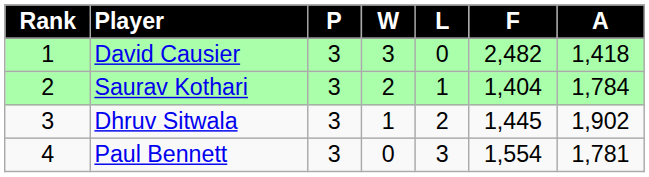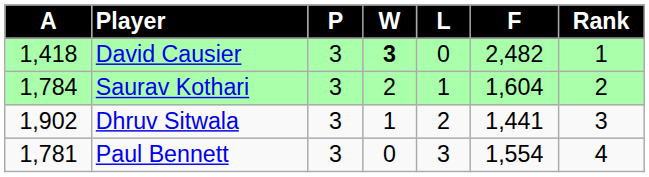 <table border="2" cellpadding="2" cellspacing="0" style="margin: 0; background: #f9f9f9; border: 1px #aaa solid; border-collapse: collapse; font-size: 100%;" width=50%>
 <tr>
-<th bgcolor="000000" style="color:white; text-align:center" width=5%>Rank</th>
+<th bgcolor="000000" style="color:white; text-align:center" width=5%>A</th>
 <th bgcolor="000000" style="color:white; text-align:left" width=20%>Player</th>
 <th bgcolor="000000" style="color:white; text-align:center" width=5%>P</th>
 <th bgcolor="000000" style="color:white; text-align:center" width=5%>W</th>
 <th bgcolor="000000" style="color:white; text-align:center" width=5%>L</th>
 <th bgcolor="000000" style="color:white; text-align:center" width=5%>F</th>
-<th bgcolor="000000" style="color:white; text-align:center" width=5%>A</th>
+<th bgcolor="000000" style="color:white; text-align:center" width=5%>Rank</th>
 </tr>
 <tr>
-<td style="text-align:center; background:#aaffaa">1</td>
+<td style="text-align:center; background:#aaffaa">1,418</td>
 <td style="text-align:left; background:#aaffaa"> <a href='#'>David Causier</a></td>
 <td style="text-align:center; background:#aaffaa">3</td>
-<td style="text-align:center; background:#aaffaa">3</td>
+<td style="text-align:center; background:#aaffaa"><strong>3</strong></td>
 <td style="text-align:center; background:#aaffaa">0</td>
 <td style="text-align:center; background:#aaffaa">2,482</td>
-<td style="text-align:center; background:#aaffaa">1,418</td>
+<td style="text-align:center; background:#aaffaa">1</td>
 </tr>
 <tr>
-<td style="text-align:center; background:#aaffaa">2</td>
+<td style="text-align:center; background:#aaffaa">1,784</td>
 <td style="text-align:left; background:#aaffaa"> <a href='#'>Saurav Kothari</a></td>
 <td style="text-align:center; background:#aaffaa">3</td>
 <td style="text-align:center; background:#aaffaa">2</td>
 <td style="text-align:center; background:#aaffaa">1</td>
-<td style="text-align:center; background:#aaffaa">1,404</td>
-<td style="text-align:center; background:#aaffaa">1,784</td>
+<td style="text-align:center; background:#aaffaa">1,604</td>
+<td style="text-align:center; background:#aaffaa">2</td>
 </tr>
 <tr>
-<td style="text-align:center">3</td>
+<td style="text-align:center">1,902</td>
 <td style="text-align:left"> <a href='#'>Dhruv Sitwala</a></td>
 <td style="text-align:center">3</td>
 <td style="text-align:center">1</td>
 <td style="text-align:center">2</td>
-<td style="text-align:center">1,445</td>
-<td style="text-align:center">1,902</td>
+<td style="text-align:center">1,441</td>
+<td style="text-align:center">3</td>
 </tr>
 <tr>
-<td style="text-align:center">4</td>
+<td style="text-align:center">1,781</td>
 <td style="text-align:left"> <a href='#'>Paul Bennett</a></td>
 <td style="text-align:center">3</td>
 <td style="text-align:center">0</td>
 <td style="text-align:center">3</td>
 <td style="text-align:center">1,554</td>
-<td style="text-align:center">1,781</td>
+<td style="text-align:center">4</td>
 </tr>
 </table>
